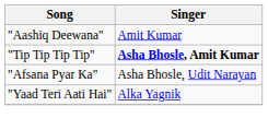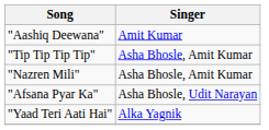 <table class="wikitable">
 <tr>
 <th>Song</th>
 <th>Singer</th>
 </tr>
 <tr>
 <td>"Aashiq Deewana"</td>
 <td><a href='#'>Amit Kumar</a></td>
 </tr>
 <tr>
 <td>"Tip Tip Tip Tip"</td>
-<td><strong><a href='#'>Asha Bhosle</a>, Amit Kumar</strong></td>
+<td><a href='#'>Asha Bhosle</a>, Amit Kumar</td>
+</tr>
+<tr>
+<td>"Nazren Mili"</td>
+<td>Asha Bhosle, Amit Kumar</td>
 </tr>
 <tr>
 <td>"Afsana Pyar Ka"</td>
 <td>Asha Bhosle, <a href='#'>Udit Narayan</a></td>
 </tr>
 <tr>
 <td>"Yaad Teri Aati Hai"</td>
 <td><a href='#'>Alka Yagnik</a></td>
 </tr>
 <tr>
 </tr>
 </table>
